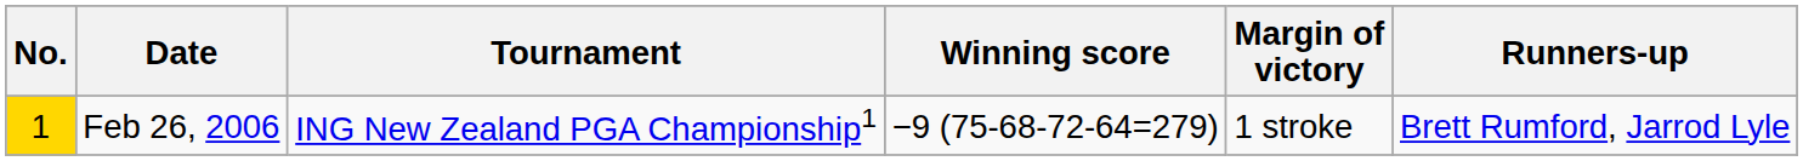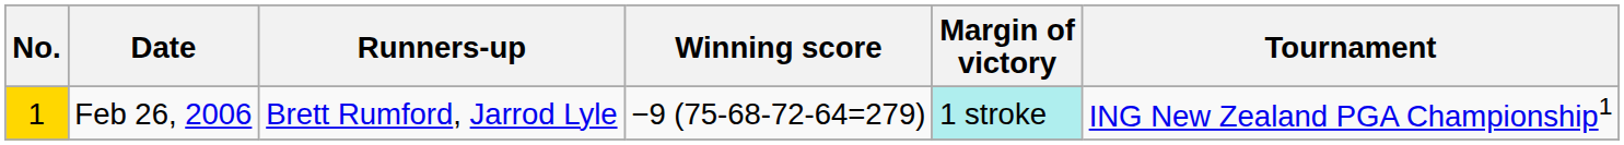 <table class="wikitable" style="font-size:95%;">
 <tr>
 <th>No.</th>
 <th>Date</th>
-<th>Tournament</th>
+<th>Runners-up</th>
 <th>Winning score</th>
 <th>Margin of<br>victory</th>
-<th>Runners-up</th>
+<th>Tournament</th>
 </tr>
 <tr>
 <td align=center style="background: gold;">1</td>
 <td align=right>Feb 26, <a href='#'>2006</a></td>
+<td> <a href='#'>Brett Rumford</a>,  <a href='#'>Jarrod Lyle</a></td>
+<td>−9 (75-68-72-64=279)</td>
+<td style="background: paleturquoise;">1 stroke</td>
 <td><a href='#'>ING New Zealand PGA Championship</a><sup>1</sup></td>
-<td>−9 (75-68-72-64=279)</td>
-<td>1 stroke</td>
-<td> <a href='#'>Brett Rumford</a>,  <a href='#'>Jarrod Lyle</a></td>
 </tr>
 </table>
